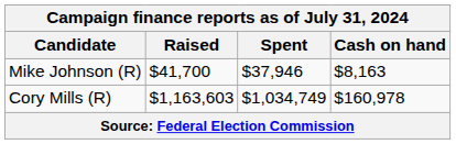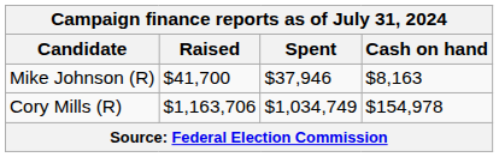 <table class="wikitable sortable">
 <tr>
 <th colspan=4>Campaign finance reports as of July 31, 2024</th>
 </tr>
 <tr style="text-align:center;">
 <th>Candidate</th>
 <th>Raised</th>
 <th>Spent</th>
 <th>Cash on hand</th>
 </tr>
 <tr>
 <td>Mike Johnson (R)</td>
 <td>$41,700</td>
 <td>$37,946</td>
 <td>$8,163</td>
 </tr>
 <tr>
 <td>Cory Mills (R)</td>
-<td>$1,163,603</td>
+<td>$1,163,706</td>
 <td>$1,034,749</td>
-<td>$160,978</td>
+<td>$154,978</td>
 </tr>
 <tr>
 <th colspan="4"><small>Source: <a href='#'>Federal Election Commission</a></small></th>
 </tr>
 </table>
